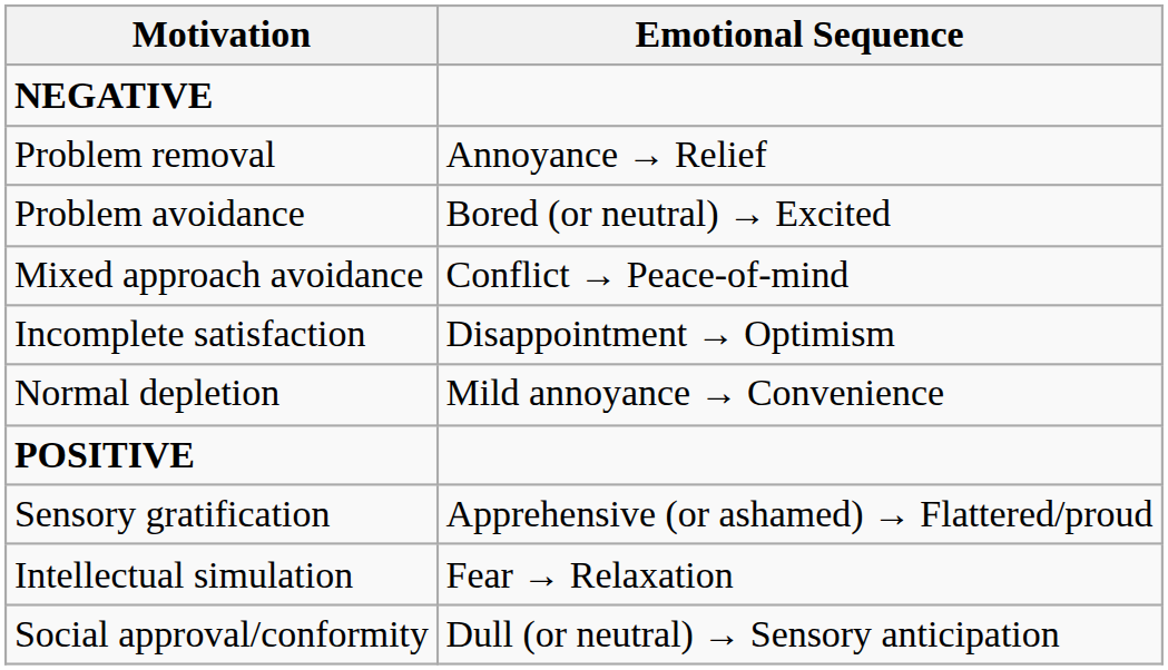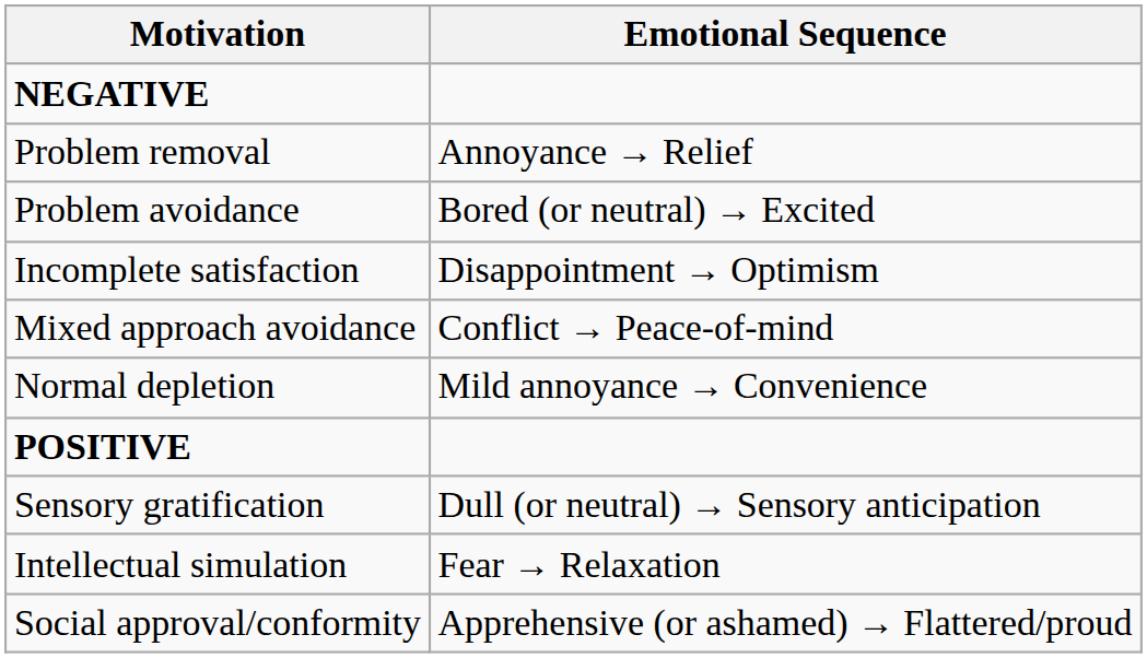 <table class="wikitable">
 <tr>
 <th>Motivation</th>
 <th>Emotional Sequence</th>
 </tr>
 <tr>
 <td><strong>NEGATIVE</strong></td>
 <td></td>
 </tr>
 <tr>
 <td>Problem removal</td>
 <td>Annoyance → Relief</td>
 </tr>
 <tr>
 <td>Problem avoidance</td>
 <td>Bored (or neutral) → Excited</td>
 </tr>
 <tr>
+<td>Incomplete satisfaction</td>
+<td>Disappointment → Optimism</td>
+</tr>
+<tr>
 <td>Mixed approach avoidance</td>
 <td>Conflict → Peace-of-mind</td>
-</tr>
-<tr>
-<td>Incomplete satisfaction</td>
-<td>Disappointment → Optimism</td>
 </tr>
 <tr>
 <td>Normal depletion</td>
 <td>Mild annoyance → Convenience</td>
 </tr>
 <tr>
 <td><strong>POSITIVE</strong></td>
 <td></td>
 </tr>
 <tr>
 <td>Sensory gratification</td>
-<td>Apprehensive (or ashamed) → Flattered/proud</td>
+<td>Dull (or neutral) → Sensory anticipation</td>
 </tr>
 <tr>
 <td>Intellectual simulation</td>
 <td>Fear → Relaxation</td>
 </tr>
 <tr>
 <td>Social approval/conformity</td>
-<td>Dull (or neutral) → Sensory anticipation</td>
+<td>Apprehensive (or ashamed) → Flattered/proud</td>
 </tr>
 </table>
